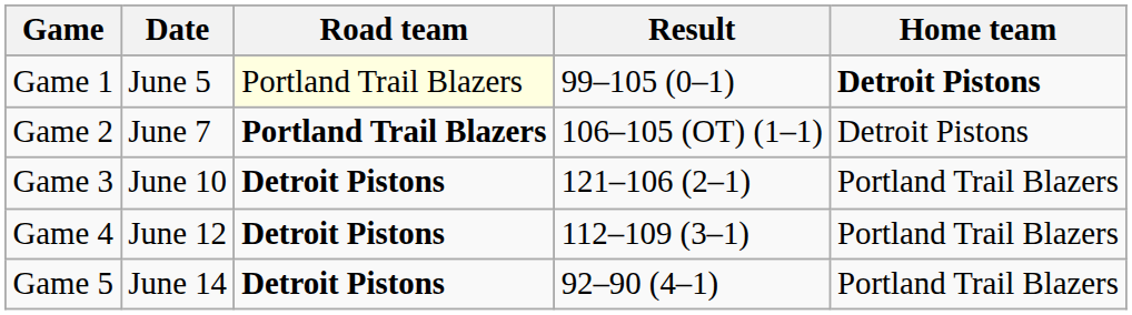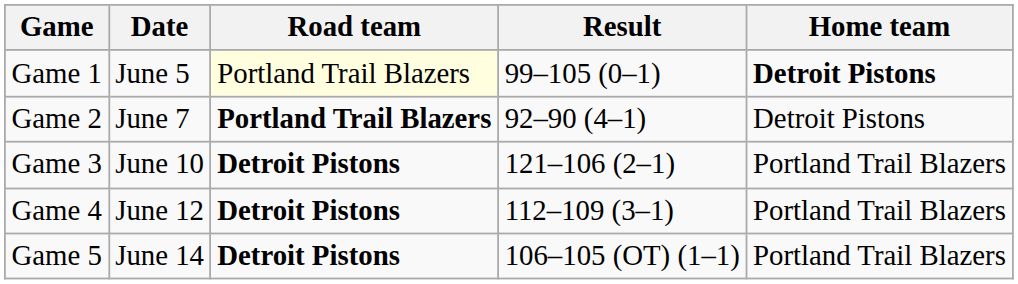 <table class="wikitable">
 <tr>
 <th>Game</th>
 <th>Date</th>
 <th>Road team</th>
 <th>Result</th>
 <th>Home team</th>
 </tr>
 <tr>
 <td>Game 1</td>
 <td>June 5</td>
 <td style="background: lightyellow;">Portland Trail Blazers</td>
 <td>99–105 (0–1)</td>
 <td><strong>Detroit Pistons</strong></td>
 </tr>
 <tr>
 <td>Game 2</td>
 <td>June 7</td>
 <td><strong>Portland Trail Blazers</strong></td>
-<td>106–105 (OT) (1–1)</td>
+<td>92–90 (4–1)</td>
 <td>Detroit Pistons</td>
 </tr>
 <tr>
 <td>Game 3</td>
 <td>June 10</td>
 <td><strong>Detroit Pistons</strong></td>
 <td>121–106 (2–1)</td>
 <td>Portland Trail Blazers</td>
 </tr>
 <tr>
 <td>Game 4</td>
 <td>June 12</td>
 <td><strong>Detroit Pistons</strong></td>
 <td>112–109 (3–1)</td>
 <td>Portland Trail Blazers</td>
 </tr>
 <tr>
 <td>Game 5</td>
 <td>June 14</td>
 <td><strong>Detroit Pistons</strong></td>
-<td>92–90 (4–1)</td>
+<td>106–105 (OT) (1–1)</td>
 <td>Portland Trail Blazers</td>
 </tr>
 </table>
